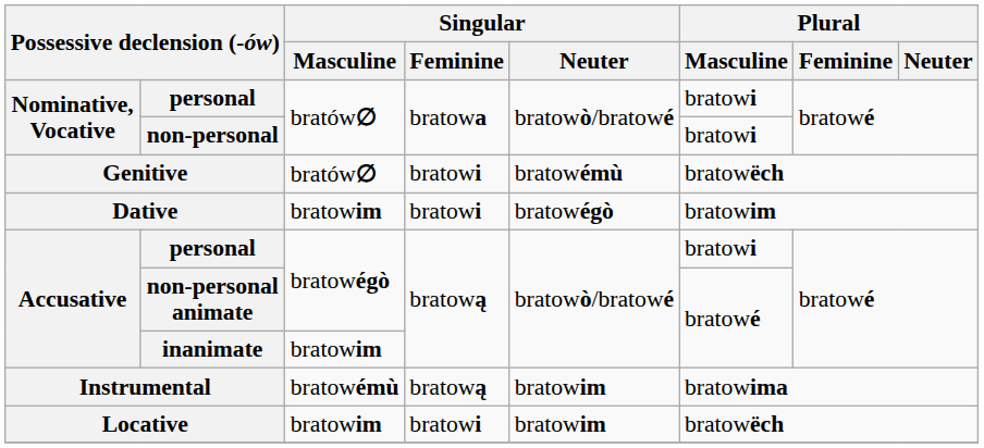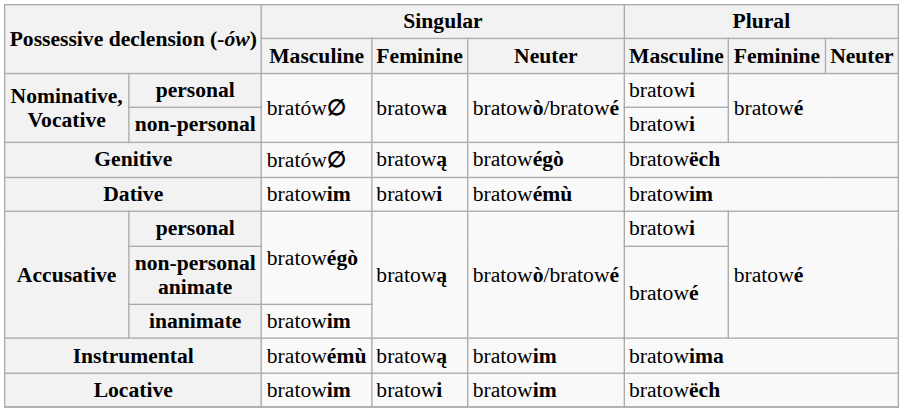 <table class="wikitable">
 <tr>
 <th colspan="2" rowspan="2">Possessive declension (<em>-ów</em>)</th>
 <th colspan="3">Singular</th>
 <th colspan="3">Plural</th>
 </tr>
 <tr>
 <th>Masculine</th>
 <th>Feminine</th>
 <th>Neuter</th>
 <th>Masculine</th>
 <th>Feminine</th>
 <th>Neuter</th>
 </tr>
 <tr>
 <th rowspan="2">Nominative,<br>Vocative</th>
 <th>personal</th>
 <td rowspan="2">bratów<strong>∅</strong></td>
 <td rowspan="2">bratow<strong>a</strong></td>
 <td rowspan="2">bratow<strong>ò</strong>/bratow<strong>é</strong></td>
 <td>bratow<strong>i</strong></td>
 <td colspan="2" rowspan="2">bratow<strong>é</strong></td>
 </tr>
 <tr>
 <th>non-personal</th>
 <td>bratow<strong>i</strong></td>
 </tr>
 <tr>
 <th colspan="2">Genitive</th>
 <td>bratów<strong>∅</strong></td>
-<td>bratow<strong>i</strong></td>
-<td>bratow<strong>émù</strong></td>
+<td>bratow<strong>ą</strong></td>
+<td>bratow<strong>égò</strong></td>
 <td colspan="3">bratow<strong>ëch</strong></td>
 </tr>
 <tr>
 <th colspan="2">Dative</th>
 <td>bratow<strong>im</strong></td>
 <td>bratow<strong>i</strong></td>
-<td>bratow<strong>égò</strong></td>
+<td>bratow<strong>émù</strong></td>
 <td colspan="3">bratow<strong>im</strong></td>
 </tr>
 <tr>
 <th rowspan="3">Accusative</th>
 <th>personal</th>
 <td rowspan="2">bratow<strong>égò</strong></td>
 <td rowspan="3">bratow<strong>ą</strong></td>
 <td rowspan="3">bratow<strong>ò</strong>/bratow<strong>é</strong></td>
 <td>bratow<strong>i</strong></td>
 <td colspan="2" rowspan="3">bratow<strong>é</strong></td>
 </tr>
 <tr>
 <th>non-personal<br>animate</th>
 <td rowspan="2">bratow<strong>é</strong></td>
 </tr>
 <tr>
 <th>inanimate</th>
 <td>bratow<strong>im</strong></td>
 </tr>
 <tr>
 <th colspan="2">Instrumental</th>
 <td>bratow<strong>émù</strong></td>
 <td>bratow<strong>ą</strong></td>
 <td>bratow<strong>im</strong></td>
 <td colspan="3">bratow<strong>ima</strong></td>
 </tr>
 <tr>
 <th colspan="2">Locative</th>
 <td>bratow<strong>im</strong></td>
 <td>bratow<strong>i</strong></td>
 <td>bratow<strong>im</strong></td>
 <td colspan="3">bratow<strong>ëch</strong></td>
 </tr>
 <tr>
 </tr>
 </table>
